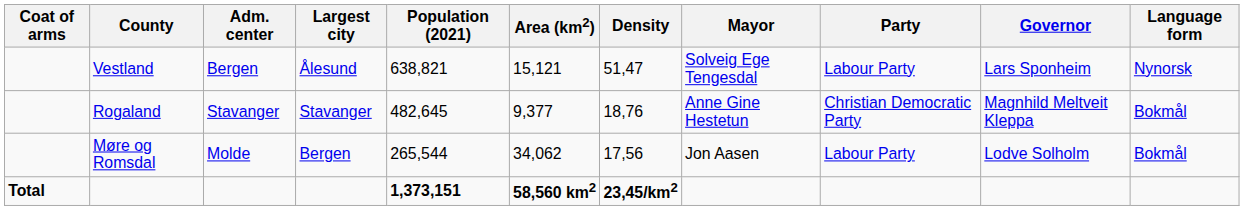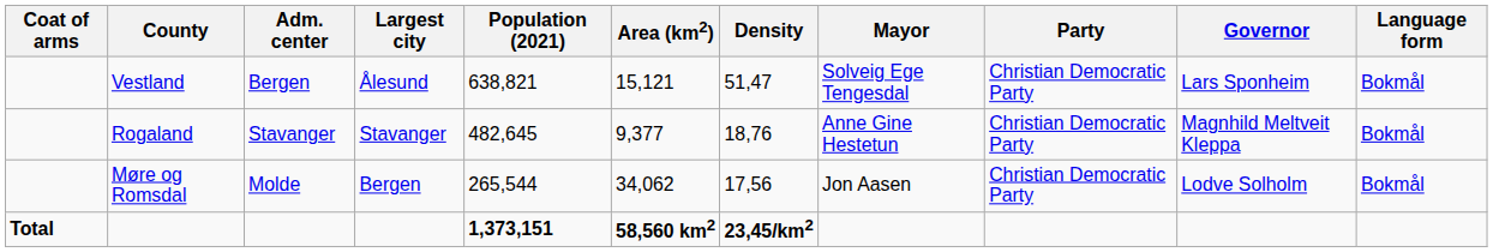 <table class="wikitable">
 <tr>
 <th>Coat of arms</th>
 <th>County</th>
 <th>Adm. center</th>
 <th>Largest city</th>
 <th>Population (2021)</th>
 <th>Area (km<sup>2</sup>)</th>
 <th>Density</th>
 <th>Mayor</th>
 <th>Party</th>
 <th><a href='#'>Governor</a></th>
 <th>Language form</th>
 </tr>
 <tr>
 <td></td>
 <td><a href='#'>Vestland</a></td>
 <td><a href='#'>Bergen</a></td>
 <td><a href='#'>Ålesund</a></td>
 <td>638,821</td>
 <td>15,121</td>
 <td>51,47</td>
 <td><a href='#'>Solveig Ege Tengesdal</a></td>
-<td><a href='#'>Labour Party</a></td>
+<td><a href='#'>Christian Democratic Party</a></td>
 <td><a href='#'>Lars Sponheim</a></td>
-<td><a href='#'>Nynorsk</a></td>
+<td><a href='#'>Bokmål</a></td>
 </tr>
 <tr>
 <td></td>
 <td><a href='#'>Rogaland</a></td>
 <td><a href='#'>Stavanger</a></td>
 <td><a href='#'>Stavanger</a></td>
 <td>482,645</td>
 <td>9,377</td>
 <td>18,76</td>
 <td><a href='#'>Anne Gine Hestetun</a></td>
 <td><a href='#'>Christian Democratic Party</a></td>
 <td><a href='#'>Magnhild Meltveit Kleppa</a></td>
 <td><a href='#'>Bokmål</a></td>
 </tr>
 <tr>
 <td></td>
 <td><a href='#'>Møre og Romsdal</a></td>
 <td><a href='#'>Molde</a></td>
 <td><a href='#'>Bergen</a></td>
 <td>265,544</td>
 <td>34,062</td>
 <td>17,56</td>
 <td>Jon Aasen</td>
-<td><a href='#'>Labour Party</a></td>
+<td><a href='#'>Christian Democratic Party</a></td>
 <td><a href='#'>Lodve Solholm</a></td>
 <td><a href='#'>Bokmål</a></td>
 </tr>
 <tr>
 <td><strong>Total</strong></td>
 <td></td>
 <td></td>
 <td></td>
 <td><strong>1,373,151</strong></td>
 <td><strong>58,560 km<sup>2</sup></strong></td>
 <td><strong>23,45/km<sup>2</sup></strong></td>
 <td></td>
 <td></td>
 <td></td>
 <td></td>
 </tr>
 </table>
